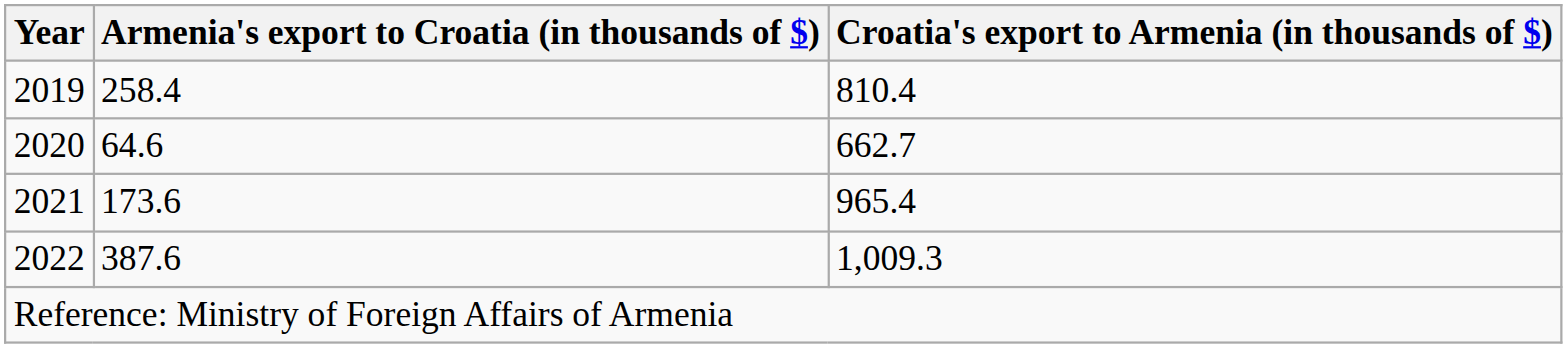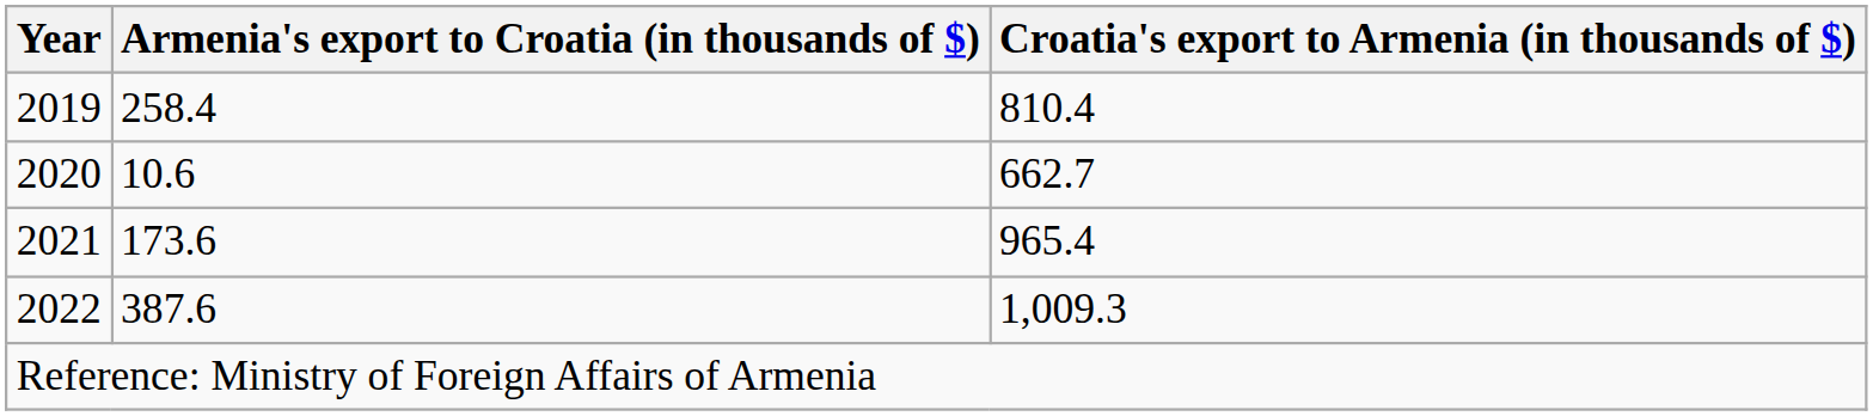 <table class="wikitable" style="margin:auto;">
 <tr>
 <th>Year</th>
 <th>Armenia's export to Croatia (in thousands of <a href='#'>$</a>)</th>
 <th>Croatia's export to Armenia (in thousands of <a href='#'>$</a>)</th>
 </tr>
 <tr>
 <td>2019</td>
 <td>258.4</td>
 <td>810.4</td>
 </tr>
 <tr>
 <td>2020</td>
-<td>64.6</td>
+<td>10.6</td>
 <td>662.7</td>
 </tr>
 <tr>
 <td>2021</td>
 <td>173.6</td>
 <td>965.4</td>
 </tr>
 <tr>
 <td>2022</td>
 <td>387.6</td>
 <td>1,009.3</td>
 </tr>
 <tr>
 <td colspan=3>Reference: Ministry of Foreign Affairs of Armenia</td>
 </tr>
 </table>
